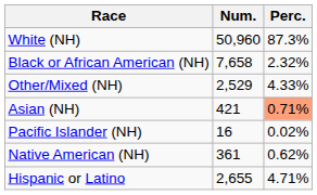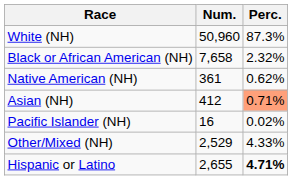 <table class="wikitable">
 <tr>
 <th>Race</th>
 <th>Num.</th>
 <th>Perc.</th>
 </tr>
 <tr>
 <td><a href='#'>White</a> (NH)</td>
 <td>50,960</td>
 <td>87.3%</td>
 </tr>
 <tr>
 <td><a href='#'>Black or African American</a> (NH)</td>
 <td>7,658</td>
 <td>2.32%</td>
 </tr>
 <tr>
-<td><a href='#'>Other/Mixed</a> (NH)</td>
-<td>2,529</td>
-<td>4.33%</td>
+<td><a href='#'>Native American</a> (NH)</td>
+<td>361</td>
+<td>0.62%</td>
 </tr>
 <tr>
 <td><a href='#'>Asian</a> (NH)</td>
-<td>421</td>
+<td>412</td>
 <td style="background: lightsalmon;">0.71%</td>
 </tr>
 <tr>
 <td><a href='#'>Pacific Islander</a> (NH)</td>
 <td>16</td>
 <td>0.02%</td>
 </tr>
 <tr>
-<td><a href='#'>Native American</a> (NH)</td>
-<td>361</td>
-<td>0.62%</td>
+<td><a href='#'>Other/Mixed</a> (NH)</td>
+<td>2,529</td>
+<td>4.33%</td>
 </tr>
 <tr>
 <td><a href='#'>Hispanic</a> or <a href='#'>Latino</a></td>
 <td>2,655</td>
-<td>4.71%</td>
+<td><strong>4.71%</strong></td>
 </tr>
 </table>
